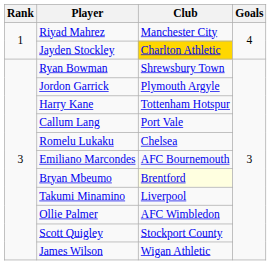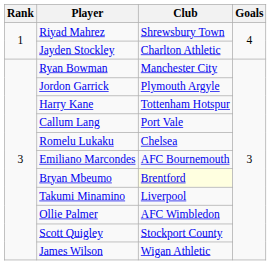 <table class="wikitable" style="text-align:center">
 <tr>
 <th>Rank</th>
 <th>Player</th>
 <th>Club</th>
 <th>Goals</th>
 </tr>
 <tr>
 <td rowspan="2">1</td>
 <td align="left"> <a href='#'>Riyad Mahrez</a></td>
-<td align="left"><a href='#'>Manchester City</a></td>
+<td align="left"><a href='#'>Shrewsbury Town</a></td>
 <td rowspan="2">4</td>
 </tr>
 <tr>
 <td align="left"> <a href='#'>Jayden Stockley</a></td>
-<td align="left" style="background: gold;"><a href='#'>Charlton Athletic</a></td>
+<td align="left"><a href='#'>Charlton Athletic</a></td>
 </tr>
 <tr>
 <td rowspan="11">3</td>
 <td align="left"> <a href='#'>Ryan Bowman</a></td>
-<td align="left"><a href='#'>Shrewsbury Town</a></td>
+<td align="left"><a href='#'>Manchester City</a></td>
 <td rowspan="11">3</td>
 </tr>
 <tr>
 <td align="left"> <a href='#'>Jordon Garrick</a></td>
 <td align="left"><a href='#'>Plymouth Argyle</a></td>
 </tr>
 <tr>
 <td align="left"> <a href='#'>Harry Kane</a></td>
 <td align="left"><a href='#'>Tottenham Hotspur</a></td>
 </tr>
 <tr>
 <td align="left"> <a href='#'>Callum Lang</a></td>
 <td align="left"><a href='#'>Port Vale</a></td>
 </tr>
 <tr>
 <td align="left"> <a href='#'>Romelu Lukaku</a></td>
 <td align="left"><a href='#'>Chelsea</a></td>
 </tr>
 <tr>
 <td align="left"> <a href='#'>Emiliano Marcondes</a></td>
 <td align="left"><a href='#'>AFC Bournemouth</a></td>
 </tr>
 <tr>
 <td align="left"> <a href='#'>Bryan Mbeumo</a></td>
 <td align="left" style="background: lightyellow;"><a href='#'>Brentford</a></td>
 </tr>
 <tr>
 <td align="left"> <a href='#'>Takumi Minamino</a></td>
 <td align="left"><a href='#'>Liverpool</a></td>
 </tr>
 <tr>
 <td align="left"> <a href='#'>Ollie Palmer</a></td>
 <td align="left"><a href='#'>AFC Wimbledon</a></td>
 </tr>
 <tr>
 <td align="left"> <a href='#'>Scott Quigley</a></td>
 <td align="left"><a href='#'>Stockport County</a></td>
 </tr>
 <tr>
 <td align="left"> <a href='#'>James Wilson</a></td>
 <td align="left"><a href='#'>Wigan Athletic</a></td>
 </tr>
 </table>
